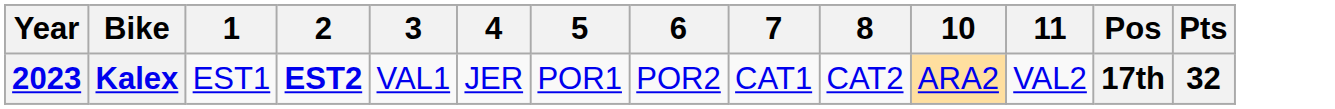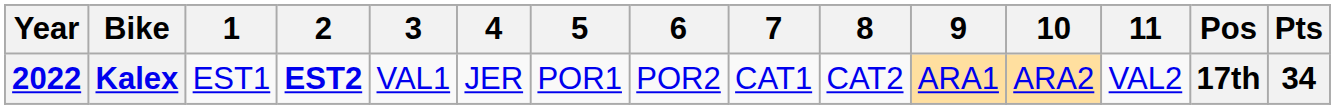 <table class="wikitable" style="text-align:center">
 <tr>
 <th>Year</th>
 <th>Bike</th>
 <th>1</th>
 <th>2</th>
 <th>3</th>
 <th>4</th>
 <th>5</th>
 <th>6</th>
 <th>7</th>
 <th>8</th>
+<th>9</th>
 <th>10</th>
 <th>11</th>
 <th>Pos</th>
 <th>Pts</th>
 </tr>
 <tr>
-<th><a href='#'>2023</a></th>
+<th><a href='#'>2022</a></th>
 <th><a href='#'>Kalex</a></th>
 <td style="background:#;"><a href='#'>EST1</a><br></td>
 <td style="background:#;"><strong><a href='#'>EST2</a><br></strong></td>
 <td style="background:#;"><a href='#'>VAL1</a><br></td>
 <td style="background:#;"><a href='#'>JER</a><br></td>
 <td style="background:#;"><a href='#'>POR1</a><br></td>
 <td style="background:#;"><a href='#'>POR2</a><br></td>
 <td style="background:#;"><a href='#'>CAT1</a><br></td>
 <td style="background:#;"><a href='#'>CAT2</a><br></td>
+<td style="background:#ffdf9f;"><a href='#'>ARA1</a><br></td>
 <td style="background:#ffdf9f;"><a href='#'>ARA2</a><br></td>
 <td style="background:#fffff;"><a href='#'>VAL2</a><br></td>
 <th style="background:#;">17th</th>
-<th style="background:#;">32</th>
+<th style="background:#;">34</th>
 </tr>
 </table>
